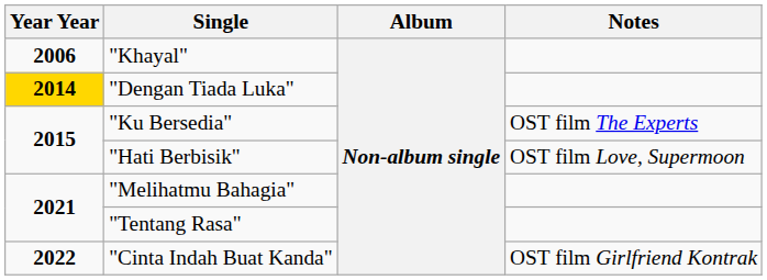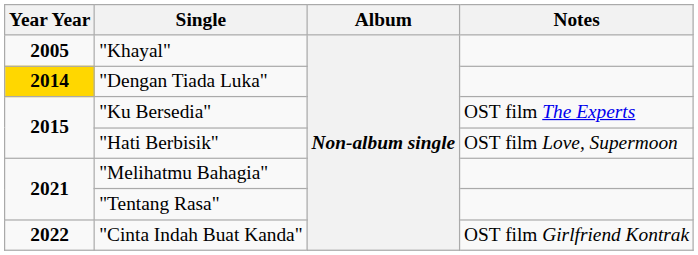 <table class="wikitable">
 <tr>
 <th scope="col" rowspan="1">Year Year</th>
 <th>Single</th>
 <th>Album</th>
 <th>Notes</th>
 </tr>
 <tr>
-<td style="text-align:center;" rowspan="1"><strong>2006</strong></td>
+<td style="text-align:center;" rowspan="1"><strong>2005</strong></td>
 <td>"Khayal"</td>
 <th rowspan="7" style="text-align:center;"><em>Non-album single</em></th>
 <td></td>
 </tr>
 <tr>
 <td style="background: gold; text-align:center;" rowspan="1"><strong>2014</strong></td>
 <td>"Dengan Tiada Luka"</td>
 <td></td>
 </tr>
 <tr>
 <td style="text-align:center;" rowspan="2"><strong>2015</strong></td>
 <td>"Ku Bersedia"</td>
 <td>OST film <em><a href='#'>The Experts</a></em></td>
 </tr>
 <tr>
 <td>"Hati Berbisik"</td>
 <td>OST film <em>Love, Supermoon</em></td>
 </tr>
 <tr>
 <td style="text-align:center;" rowspan="2"><strong>2021</strong></td>
 <td>"Melihatmu Bahagia"</td>
 <td></td>
 </tr>
 <tr>
 <td>"Tentang Rasa"</td>
 <td></td>
 </tr>
 <tr>
 <td style="text-align:center;" rowspan="1"><strong>2022</strong></td>
 <td>"Cinta Indah Buat Kanda"</td>
 <td>OST film <em>Girlfriend Kontrak</em></td>
 </tr>
 </table>
